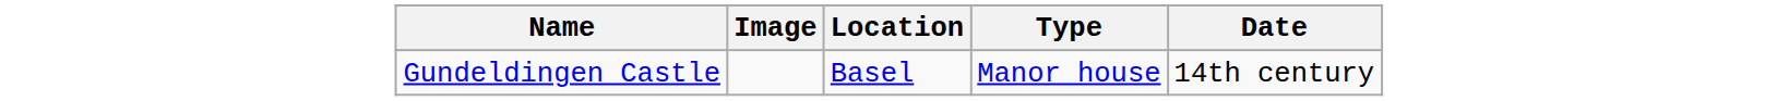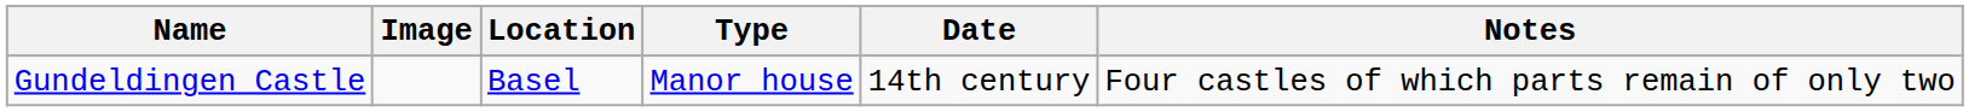 <table class="wikitable sortable" style="text-align:left; margin-left: auto; margin-right: auto; border: none; width:500">
 <tr>
 <th>Name</th>
 <th class="unsortable">Image</th>
 <th>Location</th>
 <th>Type</th>
 <th>Date</th>
+<th class="unsortable">Notes</th>
 </tr>
 <tr>
 <td><a href='#'>Gundeldingen Castle</a></td>
 <td></td>
 <td><a href='#'>Basel</a><br></td>
 <td><a href='#'>Manor house</a></td>
 <td>14th century</td>
+<td>Four castles of which parts remain of only two</td>
 </tr>
 </table>
